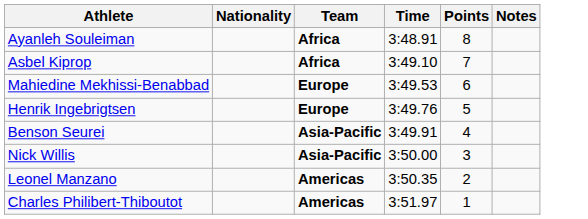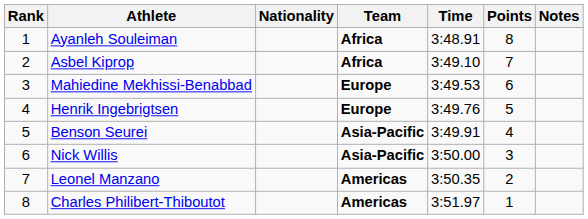 <table class="wikitable sortable" style="text-align:center">
 <tr>
+<th>Rank</th>
 <th>Athlete</th>
 <th>Nationality</th>
 <th>Team</th>
 <th>Time</th>
 <th>Points</th>
 <th>Notes</th>
 </tr>
 <tr>
+<td>1</td>
 <td align="left"><a href='#'>Ayanleh Souleiman</a></td>
 <td align=left></td>
 <td align=left><strong>Africa</strong></td>
 <td>3:48.91</td>
 <td>8</td>
 <td></td>
 </tr>
 <tr>
+<td>2</td>
 <td align="left"><a href='#'>Asbel Kiprop</a></td>
 <td align=left></td>
 <td align=left><strong>Africa</strong></td>
 <td>3:49.10</td>
 <td>7</td>
 <td></td>
 </tr>
 <tr>
+<td>3</td>
 <td align="left"><a href='#'>Mahiedine Mekhissi-Benabbad</a></td>
 <td align=left></td>
 <td align=left><strong>Europe</strong></td>
 <td>3:49.53</td>
 <td>6</td>
 <td></td>
 </tr>
 <tr>
+<td>4</td>
 <td align="left"><a href='#'>Henrik Ingebrigtsen</a></td>
 <td align=left></td>
 <td align=left><strong>Europe</strong></td>
 <td>3:49.76</td>
 <td>5</td>
 <td></td>
 </tr>
 <tr>
+<td>5</td>
 <td align="left"><a href='#'>Benson Seurei</a></td>
 <td align=left></td>
 <td align=left><strong>Asia-Pacific</strong></td>
 <td>3:49.91</td>
 <td>4</td>
 <td></td>
 </tr>
 <tr>
+<td>6</td>
 <td align="left"><a href='#'>Nick Willis</a></td>
 <td align=left></td>
 <td align=left><strong>Asia-Pacific</strong></td>
 <td>3:50.00</td>
 <td>3</td>
 <td></td>
 </tr>
 <tr>
+<td>7</td>
 <td align="left"><a href='#'>Leonel Manzano</a></td>
 <td align=left></td>
 <td align=left><strong>Americas</strong></td>
 <td>3:50.35</td>
 <td>2</td>
 <td></td>
 </tr>
 <tr>
+<td>8</td>
 <td align="left"><a href='#'>Charles Philibert-Thiboutot</a></td>
 <td align=left></td>
 <td align=left><strong>Americas</strong></td>
 <td>3:51.97</td>
 <td>1</td>
 <td></td>
 </tr>
 </table>
